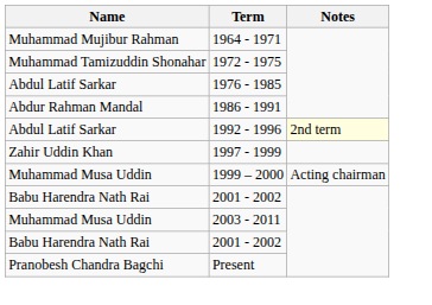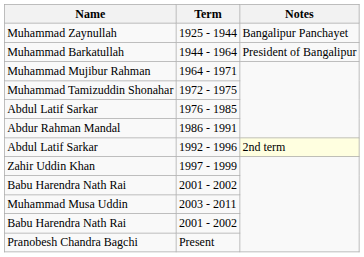 <table class="wikitable">
 <tr>
 <th>Name</th>
 <th>Term</th>
 <th>Notes</th>
+</tr>
+<tr>
+<td>Muhammad Zaynullah</td>
+<td>1925 - 1944</td>
+<td>Bangalipur Panchayet</td>
+</tr>
+<tr>
+<td>Muhammad Barkatullah</td>
+<td>1944 - 1964</td>
+<td>President of Bangalipur</td>
 </tr>
 <tr>
 <td>Muhammad Mujibur Rahman</td>
 <td>1964 - 1971</td>
 </tr>
 <tr>
 <td>Muhammad Tamizuddin Shonahar</td>
 <td>1972 - 1975</td>
 </tr>
 <tr>
 <td>Abdul Latif Sarkar</td>
 <td>1976 - 1985</td>
 </tr>
 <tr>
 <td>Abdur Rahman Mandal</td>
 <td>1986 - 1991</td>
 </tr>
 <tr>
 <td>Abdul Latif Sarkar</td>
 <td>1992 - 1996</td>
 <td style="background: lightyellow;">2nd term</td>
 </tr>
 <tr>
 <td>Zahir Uddin Khan</td>
 <td>1997 - 1999</td>
 </tr>
 <tr>
-<td>Muhammad Musa Uddin</td>
-<td>1999 – 2000</td>
-<td>Acting chairman</td>
-</tr>
-<tr>
 <td>Babu Harendra Nath Rai</td>
 <td>2001 - 2002</td>
 </tr>
 <tr>
 <td>Muhammad Musa Uddin</td>
 <td>2003 - 2011</td>
 </tr>
 <tr>
 <td>Babu Harendra Nath Rai</td>
 <td>2001 - 2002</td>
 </tr>
 <tr>
 <td>Pranobesh Chandra Bagchi</td>
 <td>Present</td>
 </tr>
 </table>
